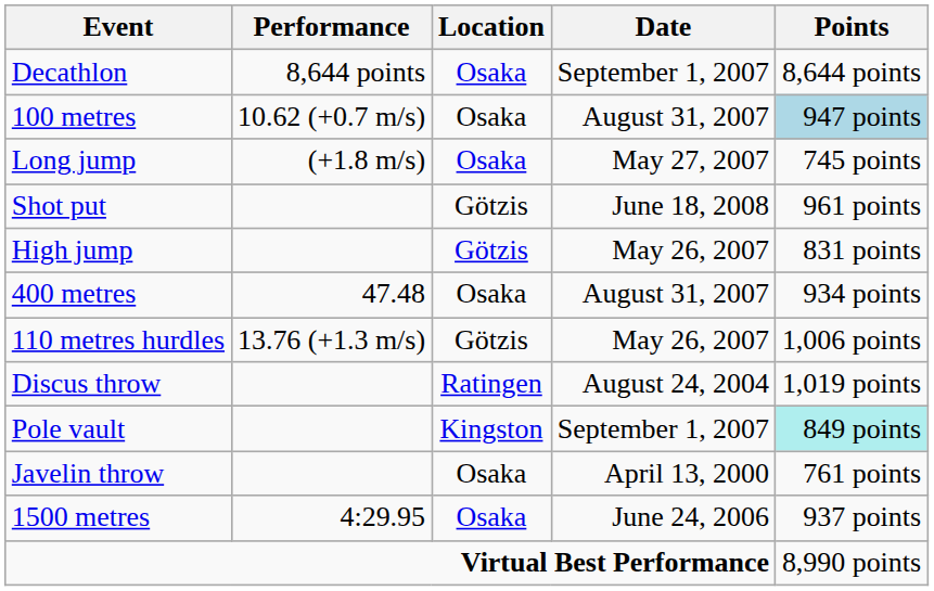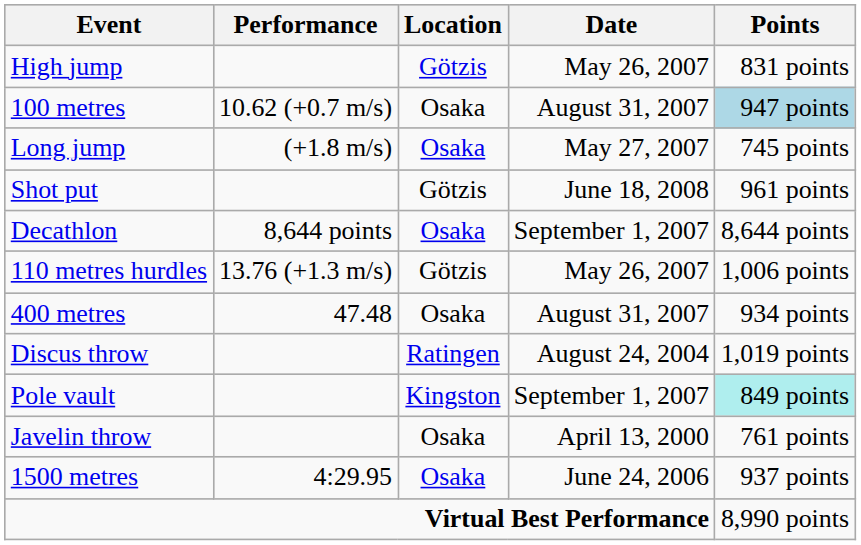 <table class="wikitable">
 <tr>
 <th>Event</th>
 <th>Performance</th>
 <th>Location</th>
 <th>Date</th>
 <th>Points</th>
 </tr>
 <tr>
-<td><a href='#'>Decathlon</a></td>
-<td align=right>8,644 points</td>
-<td align=center><a href='#'>Osaka</a></td>
-<td align=right>September 1, 2007</td>
-<td align=right>8,644 points</td>
+<td><a href='#'>High jump</a></td>
+<td align=right></td>
+<td align=center><a href='#'>Götzis</a></td>
+<td align=right>May 26, 2007</td>
+<td align=right>831 points</td>
 </tr>
 <tr>
 <td><a href='#'>100 metres</a></td>
 <td align=right>10.62 (+0.7 m/s)</td>
 <td align=center>Osaka</td>
 <td align=right>August 31, 2007</td>
 <td align=right style="background: lightblue;">947 points</td>
 </tr>
 <tr>
 <td><a href='#'>Long jump</a></td>
 <td align=right> (+1.8 m/s)</td>
 <td align=center><a href='#'>Osaka</a></td>
 <td align=right>May 27, 2007</td>
 <td align=right>745 points</td>
 </tr>
 <tr>
 <td><a href='#'>Shot put</a></td>
 <td align=right></td>
 <td align=center>Götzis</td>
 <td align=right>June 18, 2008</td>
 <td align=right>961 points</td>
 </tr>
 <tr>
-<td><a href='#'>High jump</a></td>
-<td align=right></td>
-<td align=center><a href='#'>Götzis</a></td>
+<td><a href='#'>Decathlon</a></td>
+<td align=right>8,644 points</td>
+<td align=center><a href='#'>Osaka</a></td>
+<td align=right>September 1, 2007</td>
+<td align=right>8,644 points</td>
+</tr>
+<tr>
+<td><a href='#'>110 metres hurdles</a></td>
+<td align=right>13.76 (+1.3 m/s)</td>
+<td align=center>Götzis</td>
 <td align=right>May 26, 2007</td>
-<td align=right>831 points</td>
+<td align=right>1,006 points</td>
 </tr>
 <tr>
 <td><a href='#'>400 metres</a></td>
 <td align=right>47.48</td>
 <td align=center>Osaka</td>
 <td align=right>August 31, 2007</td>
 <td align=right>934 points</td>
-</tr>
-<tr>
-<td><a href='#'>110 metres hurdles</a></td>
-<td align=right>13.76 (+1.3 m/s)</td>
-<td align=center>Götzis</td>
-<td align=right>May 26, 2007</td>
-<td align=right>1,006 points</td>
 </tr>
 <tr>
 <td><a href='#'>Discus throw</a></td>
 <td align=right></td>
 <td align=center><a href='#'>Ratingen</a></td>
 <td align=right>August 24, 2004</td>
 <td align=right>1,019 points</td>
 </tr>
 <tr>
 <td><a href='#'>Pole vault</a></td>
 <td align=right></td>
 <td align=center><a href='#'>Kingston</a></td>
 <td align=right>September 1, 2007</td>
 <td align=right style="background: paleturquoise;">849 points</td>
 </tr>
 <tr>
 <td><a href='#'>Javelin throw</a></td>
 <td align=right></td>
 <td align=center>Osaka</td>
 <td align=right>April 13, 2000</td>
 <td align=right>761 points</td>
 </tr>
 <tr>
 <td><a href='#'>1500 metres</a></td>
 <td align=right>4:29.95</td>
 <td align=center><a href='#'>Osaka</a></td>
 <td align=right>June 24, 2006</td>
 <td align=right>937 points</td>
 </tr>
 <tr>
 <td colspan=4 align=right><strong>Virtual Best Performance</strong></td>
 <td align=right>8,990 points</td>
 </tr>
 </table>
